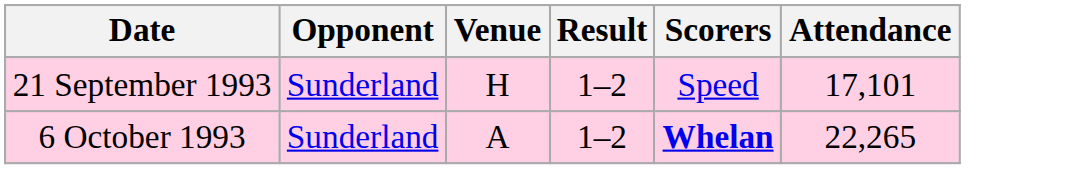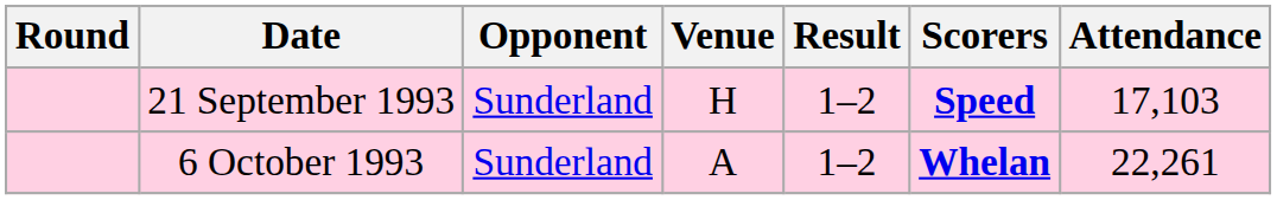 <table class="wikitable sortable" style="text-align:center">
 <tr>
+<th>Round</th>
 <th>Date</th>
 <th>Opponent</th>
 <th>Venue</th>
 <th>Result</th>
 <th class="unsortable">Scorers</th>
 <th>Attendance</th>
 </tr>
 <tr style="background-color: #ffd0e3;">
+<td></td>
 <td>21 September 1993</td>
 <td><a href='#'>Sunderland</a></td>
 <td>H</td>
 <td>1–2</td>
-<td><a href='#'>Speed</a></td>
-<td>17,101</td>
+<td><strong><a href='#'>Speed</a></strong></td>
+<td>17,103</td>
 </tr>
 <tr style="background-color: #ffd0e3;">
+<td></td>
 <td>6 October 1993</td>
 <td><a href='#'>Sunderland</a></td>
 <td>A</td>
 <td>1–2</td>
 <td><strong><a href='#'>Whelan</a></strong></td>
-<td>22,265</td>
+<td>22,261</td>
 </tr>
 </table>
